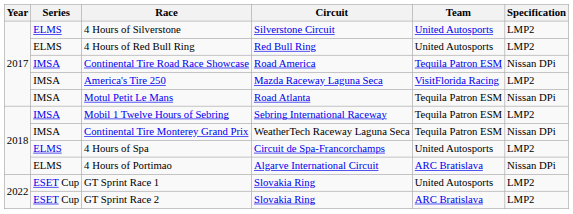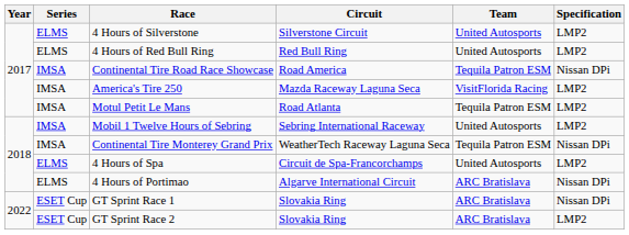 <table class="wikitable">
 <tr>
 <th>Year</th>
 <th>Series</th>
 <th>Race</th>
 <th>Circuit</th>
 <th>Team</th>
 <th>Specification</th>
 </tr>
 <tr>
 <td rowspan="5">2017</td>
 <td><a href='#'>ELMS</a></td>
 <td>4 Hours of Silverstone</td>
 <td> <a href='#'>Silverstone Circuit</a></td>
 <td> <a href='#'>United Autosports</a></td>
 <td>LMP2</td>
 </tr>
 <tr>
 <td>ELMS</td>
 <td>4 Hours of Red Bull Ring</td>
 <td> <a href='#'>Red Bull Ring</a></td>
 <td> United Autosports</td>
 <td>LMP2</td>
 </tr>
 <tr>
 <td><a href='#'>IMSA</a></td>
 <td><a href='#'>Continental Tire Road Race Showcase</a></td>
 <td> <a href='#'>Road America</a></td>
 <td> <a href='#'>Tequila Patron ESM</a></td>
 <td>Nissan DPi</td>
 </tr>
 <tr>
 <td>IMSA</td>
 <td><a href='#'>America's Tire 250</a></td>
 <td> <a href='#'>Mazda Raceway Laguna Seca</a></td>
 <td> <a href='#'>VisitFlorida Racing</a></td>
 <td>LMP2</td>
 </tr>
 <tr>
 <td>IMSA</td>
 <td><a href='#'>Motul Petit Le Mans</a></td>
 <td> <a href='#'>Road Atlanta</a></td>
 <td> Tequila Patron ESM</td>
-<td>Nissan DPi</td>
+<td>LMP2</td>
 </tr>
 <tr>
 <td rowspan="4">2018</td>
 <td><a href='#'>IMSA</a></td>
 <td><a href='#'>Mobil 1 Twelve Hours of Sebring</a></td>
 <td> <a href='#'>Sebring International Raceway</a></td>
-<td> Tequila Patron ESM</td>
+<td> United Autosports</td>
 <td>LMP2</td>
 </tr>
 <tr>
 <td>IMSA</td>
 <td><a href='#'>Continental Tire Monterey Grand Prix</a></td>
 <td> WeatherTech Raceway Laguna Seca</td>
 <td> Tequila Patron ESM</td>
 <td>Nissan DPi</td>
 </tr>
 <tr>
 <td><a href='#'>ELMS</a></td>
 <td>4 Hours of Spa</td>
 <td> <a href='#'>Circuit de Spa-Francorchamps</a></td>
 <td> United Autosports</td>
 <td>LMP2</td>
 </tr>
 <tr>
 <td>ELMS</td>
 <td>4 Hours of Portimao</td>
 <td> <a href='#'>Algarve International Circuit</a></td>
 <td> <a href='#'>ARC Bratislava</a></td>
 <td>Nissan DPi</td>
 </tr>
 <tr>
 <td rowspan="2">2022</td>
 <td><a href='#'>ESET</a> Cup</td>
 <td>GT Sprint Race 1</td>
 <td> <a href='#'>Slovakia Ring</a></td>
-<td> United Autosports</td>
-<td>LMP2</td>
+<td> <a href='#'>ARC Bratislava</a></td>
+<td>Nissan DPi</td>
 </tr>
 <tr>
 <td><a href='#'>ESET</a> Cup</td>
 <td>GT Sprint Race 2</td>
 <td> <a href='#'>Slovakia Ring</a></td>
 <td> <a href='#'>ARC Bratislava</a></td>
 <td>LMP2</td>
 </tr>
 </table>
